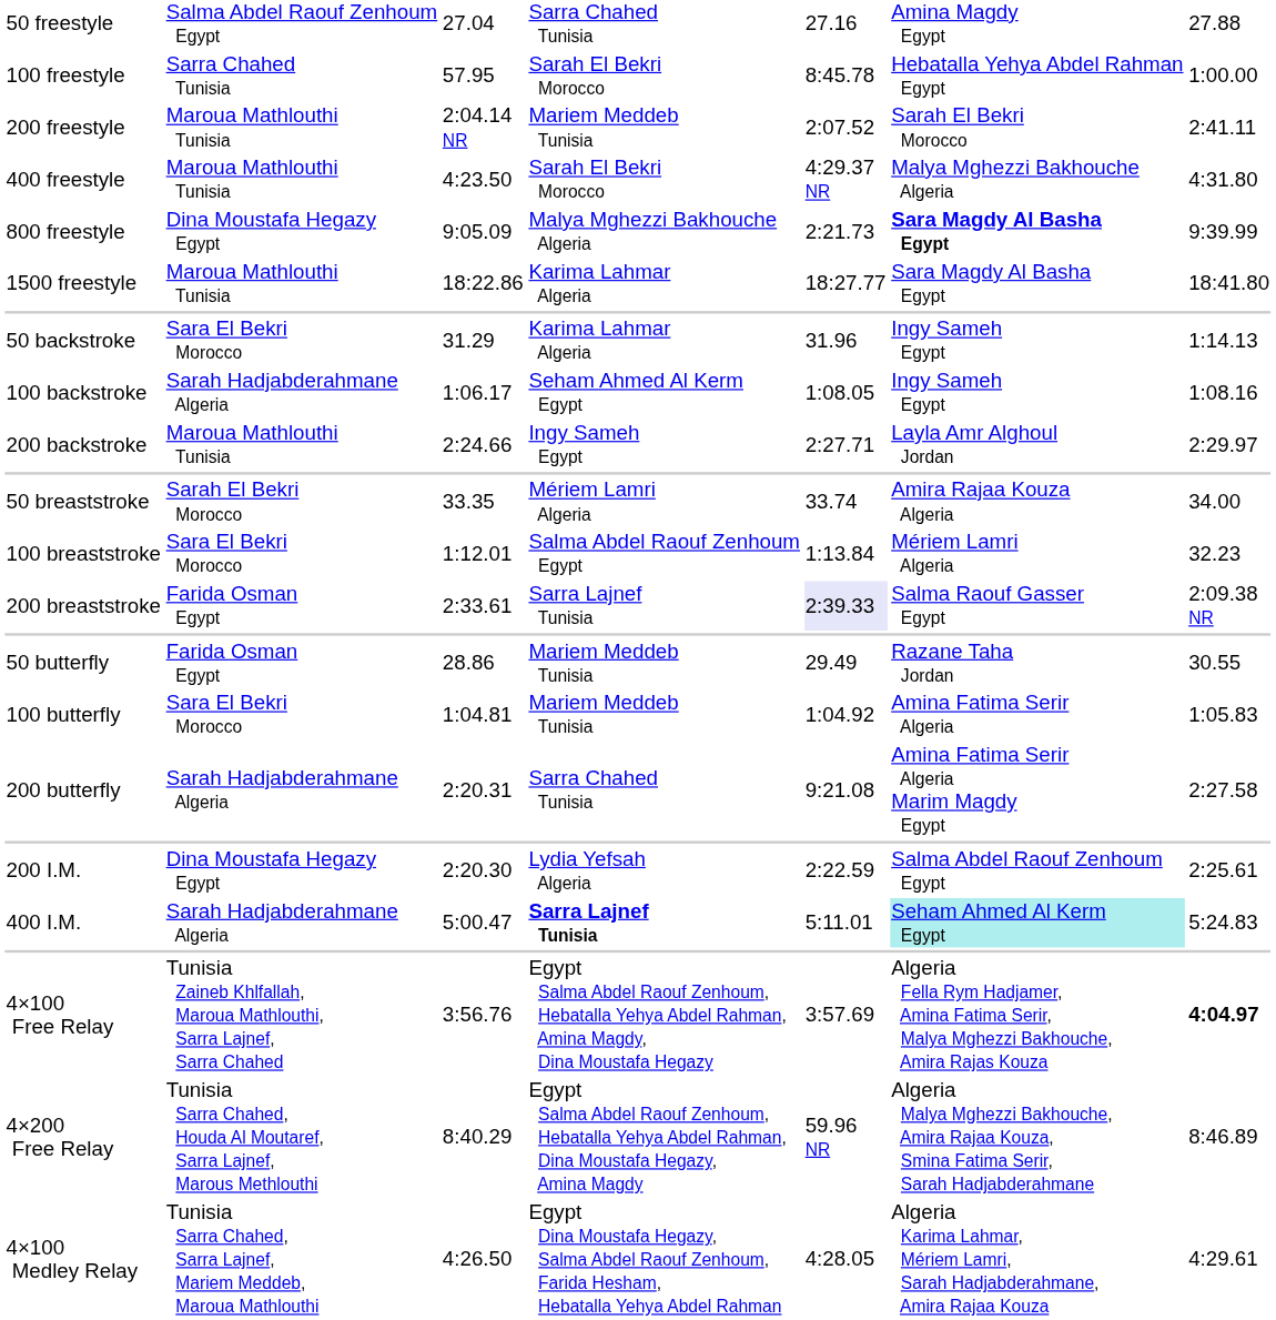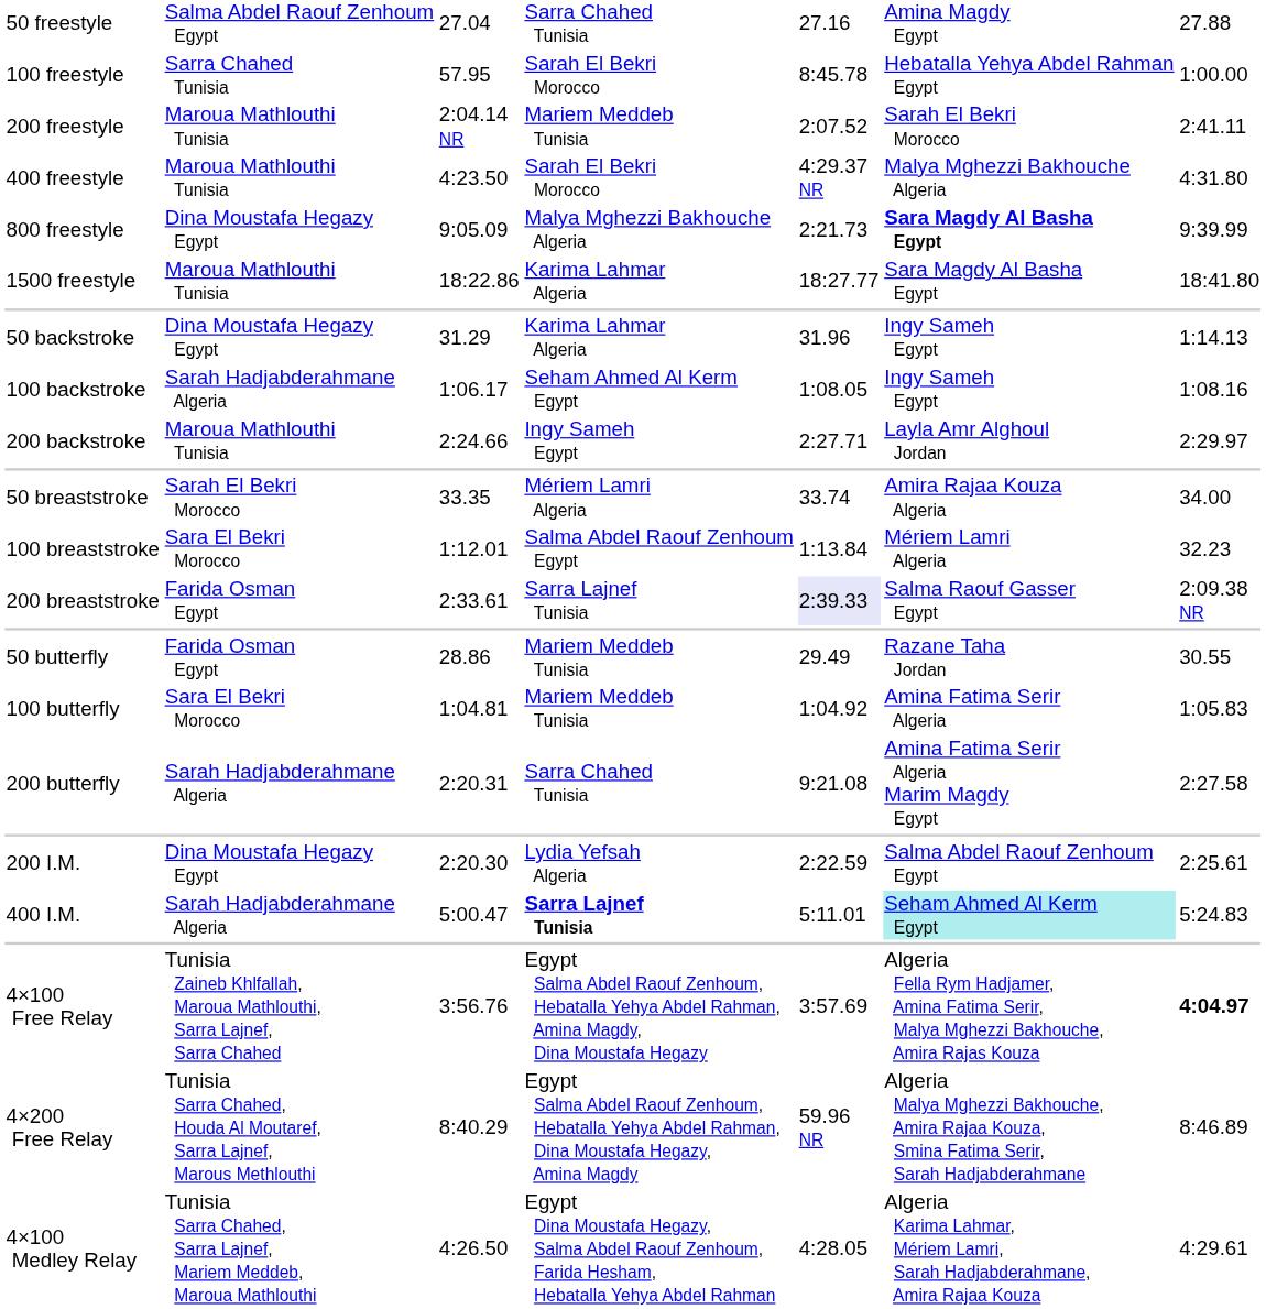 <table>
 <tr>
 <td>50 freestyle</td>
 <td><a href='#'>Salma Abdel Raouf Zenhoum</a> <small><br>   Egypt </small></td>
 <td>27.04</td>
 <td><a href='#'>Sarra Chahed</a> <small><br>   Tunisia </small></td>
 <td>27.16</td>
 <td><a href='#'>Amina Magdy</a> <small><br>   Egypt </small></td>
 <td>27.88</td>
 </tr>
 <tr>
 <td>100 freestyle</td>
 <td><a href='#'>Sarra Chahed</a> <small><br>   Tunisia </small></td>
 <td>57.95</td>
 <td><a href='#'>Sarah El Bekri</a> <small><br>   Morocco </small></td>
 <td>8:45.78</td>
 <td><a href='#'>Hebatalla Yehya Abdel Rahman</a> <small><br>   Egypt </small></td>
 <td>1:00.00</td>
 </tr>
 <tr>
 <td>200 freestyle</td>
 <td><a href='#'>Maroua Mathlouthi</a> <small><br>   Tunisia </small></td>
 <td>2:04.14 <small><br><a href='#'>NR</a></small></td>
 <td><a href='#'>Mariem Meddeb</a> <small><br>   Tunisia </small></td>
 <td>2:07.52</td>
 <td><a href='#'>Sarah El Bekri</a> <small><br>   Morocco </small></td>
 <td>2:41.11</td>
 </tr>
 <tr>
 <td>400 freestyle</td>
 <td><a href='#'>Maroua Mathlouthi</a> <small><br>   Tunisia </small></td>
 <td>4:23.50</td>
 <td><a href='#'>Sarah El Bekri</a> <small><br>   Morocco </small></td>
 <td>4:29.37 <small><br><a href='#'>NR</a></small></td>
 <td><a href='#'>Malya Mghezzi Bakhouche</a> <small><br>   Algeria </small></td>
 <td>4:31.80</td>
 </tr>
 <tr>
 <td>800 freestyle</td>
 <td><a href='#'>Dina Moustafa Hegazy</a> <small><br>   Egypt </small></td>
 <td>9:05.09</td>
 <td><a href='#'>Malya Mghezzi Bakhouche</a> <small><br>   Algeria </small></td>
 <td>2:21.73</td>
 <td><strong><a href='#'>Sara Magdy Al Basha</a> <small><br>   Egypt </small></strong></td>
 <td>9:39.99</td>
 </tr>
 <tr>
 <td>1500 freestyle</td>
 <td><a href='#'>Maroua Mathlouthi</a> <small><br>   Tunisia </small></td>
 <td>18:22.86</td>
 <td><a href='#'>Karima Lahmar</a> <small><br>   Algeria </small></td>
 <td>18:27.77</td>
 <td><a href='#'>Sara Magdy Al Basha</a> <small><br>   Egypt </small></td>
 <td>18:41.80</td>
 </tr>
 <tr bgcolor="#cccccc">
 <td colspan=7></td>
 </tr>
 <tr>
 <td>50 backstroke</td>
-<td><a href='#'>Sara El Bekri</a> <small><br>   Morocco </small></td>
+<td><a href='#'>Dina Moustafa Hegazy</a> <small><br>   Egypt </small></td>
 <td>31.29</td>
 <td><a href='#'>Karima Lahmar</a> <small><br>   Algeria </small></td>
 <td>31.96</td>
 <td><a href='#'>Ingy Sameh</a> <small><br>   Egypt </small></td>
 <td>1:14.13</td>
 </tr>
 <tr>
 <td>100 backstroke</td>
 <td><a href='#'>Sarah Hadjabderahmane</a> <small><br>   Algeria </small></td>
 <td>1:06.17</td>
 <td><a href='#'>Seham Ahmed Al Kerm</a> <small><br>   Egypt </small></td>
 <td>1:08.05</td>
 <td><a href='#'>Ingy Sameh</a> <small><br>   Egypt </small></td>
 <td>1:08.16</td>
 </tr>
 <tr>
 <td>200 backstroke</td>
 <td><a href='#'>Maroua Mathlouthi</a> <small><br>   Tunisia </small></td>
 <td>2:24.66</td>
 <td><a href='#'>Ingy Sameh</a> <small><br>   Egypt </small></td>
 <td>2:27.71</td>
 <td><a href='#'>Layla Amr Alghoul</a> <small><br>   Jordan </small></td>
 <td>2:29.97</td>
 </tr>
 <tr bgcolor="#cccccc">
 <td colspan=7></td>
 </tr>
 <tr>
 <td>50 breaststroke</td>
 <td><a href='#'>Sarah El Bekri</a> <small><br>   Morocco </small></td>
 <td>33.35</td>
 <td><a href='#'>Mériem Lamri</a> <small><br>   Algeria </small></td>
 <td>33.74</td>
 <td><a href='#'>Amira Rajaa Kouza</a> <small><br>   Algeria </small></td>
 <td>34.00</td>
 </tr>
 <tr>
 <td>100 breaststroke</td>
 <td><a href='#'>Sara El Bekri</a> <small><br>   Morocco </small></td>
 <td>1:12.01</td>
 <td><a href='#'>Salma Abdel Raouf Zenhoum</a> <small><br>   Egypt </small></td>
 <td>1:13.84</td>
 <td><a href='#'>Mériem Lamri</a> <small><br>   Algeria </small></td>
 <td>32.23</td>
 </tr>
 <tr>
 <td>200 breaststroke</td>
 <td><a href='#'>Farida Osman</a> <small><br>   Egypt </small></td>
 <td>2:33.61</td>
 <td><a href='#'>Sarra Lajnef</a> <small><br>   Tunisia </small></td>
 <td style="background: lavender;">2:39.33</td>
 <td><a href='#'>Salma Raouf Gasser</a> <small><br>   Egypt </small></td>
 <td>2:09.38 <small><br><a href='#'>NR</a></small></td>
 </tr>
 <tr bgcolor="#cccccc">
 <td colspan=7></td>
 </tr>
 <tr>
 <td>50 butterfly</td>
 <td><a href='#'>Farida Osman</a> <small><br>   Egypt </small></td>
 <td>28.86</td>
 <td><a href='#'>Mariem Meddeb</a> <small><br>   Tunisia </small></td>
 <td>29.49</td>
 <td><a href='#'>Razane Taha</a> <small><br>   Jordan </small></td>
 <td>30.55</td>
 </tr>
 <tr>
 <td>100 butterfly</td>
 <td><a href='#'>Sara El Bekri</a> <small><br>   Morocco </small></td>
 <td>1:04.81</td>
 <td><a href='#'>Mariem Meddeb</a> <small><br>   Tunisia </small></td>
 <td>1:04.92</td>
 <td><a href='#'>Amina Fatima Serir</a> <small><br>   Algeria </small></td>
 <td>1:05.83</td>
 </tr>
 <tr>
 <td>200 butterfly</td>
 <td><a href='#'>Sarah Hadjabderahmane</a> <small><br>   Algeria </small></td>
 <td>2:20.31</td>
 <td><a href='#'>Sarra Chahed</a> <small><br>   Tunisia </small></td>
 <td>9:21.08</td>
 <td><a href='#'>Amina Fatima Serir</a> <small><br>   Algeria </small> <br> <a href='#'>Marim Magdy</a> <small><br>   Egypt </small></td>
 <td>2:27.58</td>
 </tr>
 <tr bgcolor="#cccccc">
 <td colspan=7></td>
 </tr>
 <tr>
 <td>200 I.M.</td>
 <td><a href='#'>Dina Moustafa Hegazy</a> <small><br>   Egypt </small></td>
 <td>2:20.30</td>
 <td><a href='#'>Lydia Yefsah</a> <small><br>   Algeria </small></td>
 <td>2:22.59</td>
 <td><a href='#'>Salma Abdel Raouf Zenhoum</a> <small><br>   Egypt </small></td>
 <td>2:25.61</td>
 </tr>
 <tr>
 <td>400 I.M.</td>
 <td><a href='#'>Sarah Hadjabderahmane</a> <small><br>   Algeria </small></td>
 <td>5:00.47</td>
 <td><strong><a href='#'>Sarra Lajnef</a> <small><br>   Tunisia </small></strong></td>
 <td>5:11.01</td>
 <td style="background: paleturquoise;"><a href='#'>Seham Ahmed Al Kerm</a> <small><br>   Egypt </small></td>
 <td>5:24.83</td>
 </tr>
 <tr bgcolor="#cccccc">
 <td colspan=7></td>
 </tr>
 <tr>
 <td>4×100 <br> Free Relay</td>
 <td> Tunisia <small><br>  <a href='#'>Zaineb Khlfallah</a>, <br>  <a href='#'>Maroua Mathlouthi</a>, <br>  <a href='#'>Sarra Lajnef</a>, <br>  <a href='#'>Sarra Chahed</a> </small></td>
 <td>3:56.76</td>
 <td> Egypt <small><br>  <a href='#'>Salma Abdel Raouf Zenhoum</a>, <br>  <a href='#'>Hebatalla Yehya Abdel Rahman</a>, <br>  <a href='#'>Amina Magdy</a>, <br>  <a href='#'>Dina Moustafa Hegazy</a> </small></td>
 <td>3:57.69</td>
 <td> Algeria <small><br>  <a href='#'>Fella Rym Hadjamer</a>, <br>  <a href='#'>Amina Fatima Serir</a>, <br>  <a href='#'>Malya Mghezzi Bakhouche</a>, <br>  <a href='#'>Amira Rajas Kouza</a> </small></td>
 <td><strong>4:04.97</strong></td>
 </tr>
 <tr>
 <td>4×200 <br> Free Relay</td>
 <td> Tunisia <small><br>  <a href='#'>Sarra Chahed</a>, <br>  <a href='#'>Houda Al Moutaref</a>, <br>  <a href='#'>Sarra Lajnef</a>, <br>  <a href='#'>Marous Methlouthi</a> </small></td>
 <td>8:40.29</td>
 <td> Egypt <small><br>  <a href='#'>Salma Abdel Raouf Zenhoum</a>, <br>  <a href='#'>Hebatalla Yehya Abdel Rahman</a>, <br>  <a href='#'>Dina Moustafa Hegazy</a>, <br>  <a href='#'>Amina Magdy</a> </small></td>
 <td>59.96 <small><br><a href='#'>NR</a></small></td>
 <td> Algeria <small><br>  <a href='#'>Malya Mghezzi Bakhouche</a>, <br>  <a href='#'>Amira Rajaa Kouza</a>, <br>  <a href='#'>Smina Fatima Serir</a>, <br>  <a href='#'>Sarah Hadjabderahmane</a> </small></td>
 <td>8:46.89</td>
 </tr>
 <tr>
 <td>4×100 <br> Medley Relay</td>
 <td> Tunisia <small><br>  <a href='#'>Sarra Chahed</a>, <br>  <a href='#'>Sarra Lajnef</a>, <br>  <a href='#'>Mariem Meddeb</a>, <br>  <a href='#'>Maroua Mathlouthi</a> </small></td>
 <td>4:26.50</td>
 <td> Egypt <small><br>  <a href='#'>Dina Moustafa Hegazy</a>, <br>  <a href='#'>Salma Abdel Raouf Zenhoum</a>, <br>  <a href='#'>Farida Hesham</a>, <br>  <a href='#'>Hebatalla Yehya Abdel Rahman</a> </small></td>
 <td>4:28.05</td>
 <td> Algeria <small><br>  <a href='#'>Karima Lahmar</a>, <br>  <a href='#'>Mériem Lamri</a>, <br>  <a href='#'>Sarah Hadjabderahmane</a>, <br>  <a href='#'>Amira Rajaa Kouza</a> </small></td>
 <td>4:29.61</td>
 </tr>
 </table>
